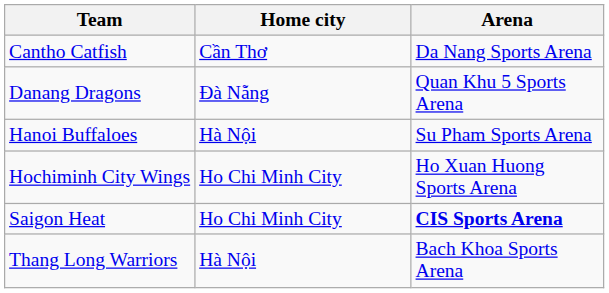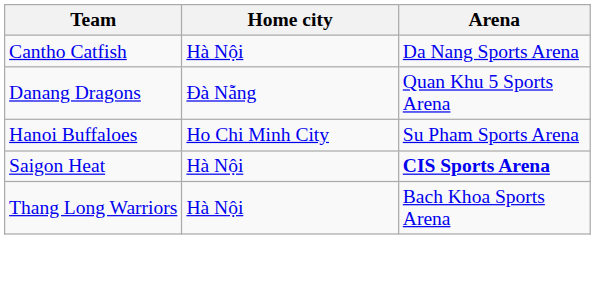 <table class="wikitable sortable">
 <tr>
 <th>Team</th>
 <th width=170>Home city</th>
 <th width=150>Arena</th>
 </tr>
 <tr>
 <td><a href='#'>Cantho Catfish</a></td>
-<td><a href='#'>Cần Thơ</a></td>
+<td><a href='#'>Hà Nội</a></td>
 <td><a href='#'>Da Nang Sports Arena</a></td>
 </tr>
 <tr>
 <td><a href='#'>Danang Dragons</a></td>
 <td><a href='#'>Đà Nẵng</a></td>
 <td><a href='#'>Quan Khu 5 Sports Arena</a></td>
 </tr>
 <tr>
 <td><a href='#'>Hanoi Buffaloes</a></td>
-<td><a href='#'>Hà Nội</a></td>
+<td><a href='#'>Ho Chi Minh City</a></td>
 <td><a href='#'>Su Pham Sports Arena</a></td>
 </tr>
 <tr>
-<td><a href='#'>Hochiminh City Wings</a></td>
-<td><a href='#'>Ho Chi Minh City</a></td>
-<td><a href='#'>Ho Xuan Huong Sports Arena</a></td>
-</tr>
-<tr>
 <td><a href='#'>Saigon Heat</a></td>
-<td><a href='#'>Ho Chi Minh City</a></td>
+<td><a href='#'>Hà Nội</a></td>
 <td><strong><a href='#'>CIS Sports Arena</a></strong></td>
 </tr>
 <tr>
 <td><a href='#'>Thang Long Warriors</a></td>
 <td><a href='#'>Hà Nội</a></td>
 <td><a href='#'>Bach Khoa Sports Arena</a></td>
 </tr>
 </table>
